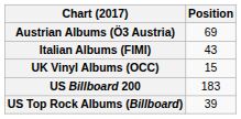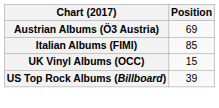 <table class="wikitable plainrowheaders sortable" style="text-align:center">
 <tr>
 <th scope="col">Chart (2017)</th>
 <th scope="col">Position</th>
 </tr>
 <tr>
 <th scope="row">Austrian Albums (Ö3 Austria)</th>
 <td>69</td>
 </tr>
 <tr>
 <th scope="row">Italian Albums (FIMI)</th>
-<td>43</td>
+<td>85</td>
 </tr>
 <tr>
 <th scope="row">UK Vinyl Albums (OCC)</th>
 <td>15</td>
 </tr>
 <tr>
-<th scope="row">US <em>Billboard</em> 200</th>
-<td>183</td>
-</tr>
-<tr>
 <th scope="row">US Top Rock Albums (<em>Billboard</em>)</th>
 <td>39</td>
 </tr>
 </table>
